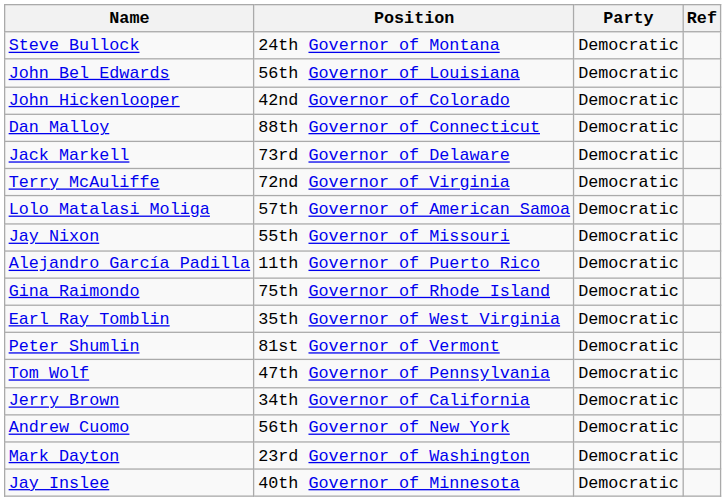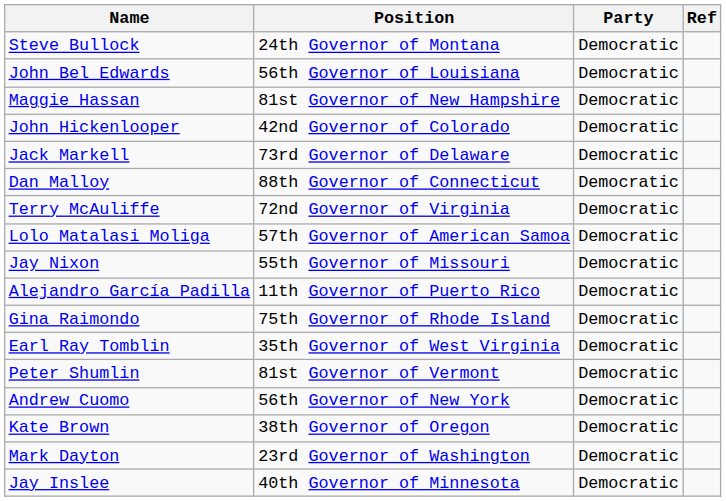 <table class="wikitable">
 <tr>
 <th>Name</th>
 <th>Position</th>
 <th>Party</th>
 <th>Ref</th>
 </tr>
 <tr>
 <td><a href='#'>Steve Bullock</a></td>
 <td>24th <a href='#'>Governor of Montana</a></td>
 <td>Democratic</td>
 <td></td>
 </tr>
 <tr>
 <td><a href='#'>John Bel Edwards</a></td>
 <td>56th <a href='#'>Governor of Louisiana</a></td>
 <td>Democratic</td>
 <td></td>
 </tr>
 <tr>
+<td><a href='#'>Maggie Hassan</a></td>
+<td>81st <a href='#'>Governor of New Hampshire</a></td>
+<td>Democratic</td>
+<td></td>
+</tr>
+<tr>
 <td><a href='#'>John Hickenlooper</a></td>
 <td>42nd <a href='#'>Governor of Colorado</a></td>
 <td>Democratic</td>
 <td></td>
 </tr>
 <tr>
-<td><a href='#'>Dan Malloy</a></td>
-<td>88th <a href='#'>Governor of Connecticut</a></td>
+<td><a href='#'>Jack Markell</a></td>
+<td>73rd <a href='#'>Governor of Delaware</a></td>
 <td>Democratic</td>
 <td></td>
 </tr>
 <tr>
-<td><a href='#'>Jack Markell</a></td>
-<td>73rd <a href='#'>Governor of Delaware</a></td>
+<td><a href='#'>Dan Malloy</a></td>
+<td>88th <a href='#'>Governor of Connecticut</a></td>
 <td>Democratic</td>
 <td></td>
 </tr>
 <tr>
 <td><a href='#'>Terry McAuliffe</a></td>
 <td>72nd <a href='#'>Governor of Virginia</a></td>
 <td>Democratic</td>
 <td></td>
 </tr>
 <tr>
 <td><a href='#'>Lolo Matalasi Moliga</a></td>
 <td>57th <a href='#'>Governor of American Samoa</a></td>
 <td>Democratic</td>
 <td></td>
 </tr>
 <tr>
 <td><a href='#'>Jay Nixon</a></td>
 <td>55th <a href='#'>Governor of Missouri</a></td>
 <td>Democratic</td>
 <td></td>
 </tr>
 <tr>
 <td><a href='#'>Alejandro García Padilla</a></td>
 <td>11th <a href='#'>Governor of Puerto Rico</a></td>
 <td>Democratic</td>
 <td></td>
 </tr>
 <tr>
 <td><a href='#'>Gina Raimondo</a></td>
 <td>75th <a href='#'>Governor of Rhode Island</a></td>
 <td>Democratic</td>
 <td></td>
 </tr>
 <tr>
 <td><a href='#'>Earl Ray Tomblin</a></td>
 <td>35th <a href='#'>Governor of West Virginia</a></td>
 <td>Democratic</td>
 <td></td>
 </tr>
 <tr>
 <td><a href='#'>Peter Shumlin</a></td>
 <td>81st <a href='#'>Governor of Vermont</a></td>
 <td>Democratic</td>
 <td></td>
 </tr>
 <tr>
-<td><a href='#'>Tom Wolf</a></td>
-<td>47th <a href='#'>Governor of Pennsylvania</a></td>
+<td><a href='#'>Andrew Cuomo</a></td>
+<td>56th <a href='#'>Governor of New York</a></td>
 <td>Democratic</td>
 <td></td>
 </tr>
 <tr>
-<td><a href='#'>Jerry Brown</a></td>
-<td>34th <a href='#'>Governor of California</a></td>
-<td>Democratic</td>
-<td></td>
-</tr>
-<tr>
-<td><a href='#'>Andrew Cuomo</a></td>
-<td>56th <a href='#'>Governor of New York</a></td>
+<td><a href='#'>Kate Brown</a></td>
+<td>38th <a href='#'>Governor of Oregon</a></td>
 <td>Democratic</td>
 <td></td>
 </tr>
 <tr>
 <td><a href='#'>Mark Dayton</a></td>
 <td>23rd <a href='#'>Governor of Washington</a></td>
 <td>Democratic</td>
 <td></td>
 </tr>
 <tr>
 <td><a href='#'>Jay Inslee</a></td>
 <td>40th <a href='#'>Governor of Minnesota</a></td>
 <td>Democratic</td>
 <td></td>
 </tr>
 </table>
